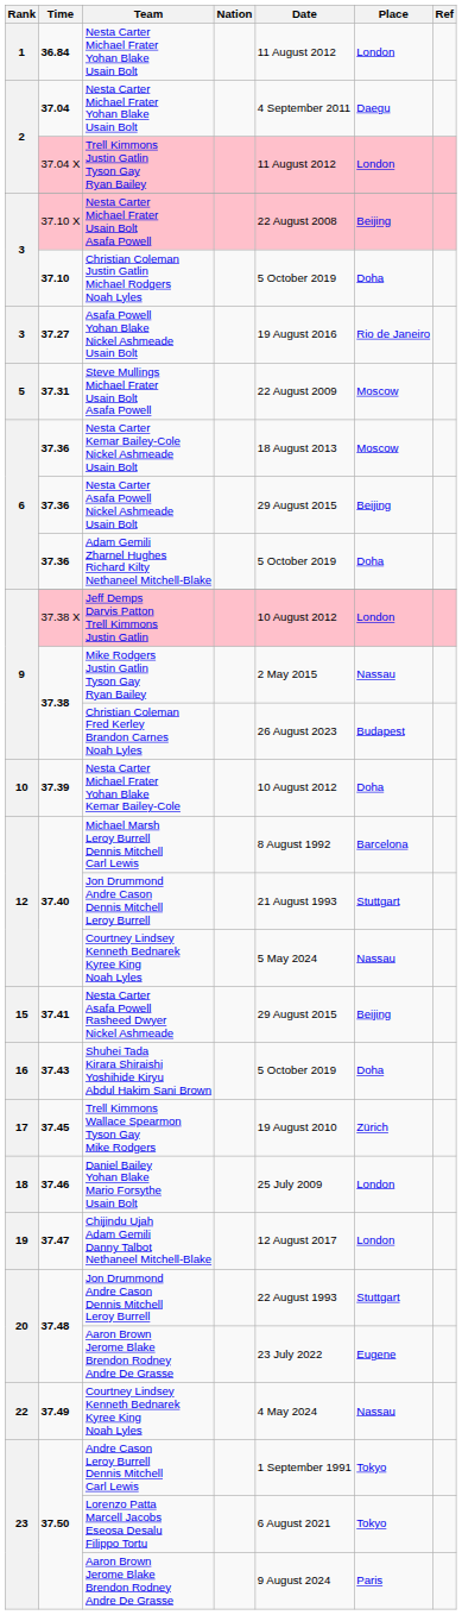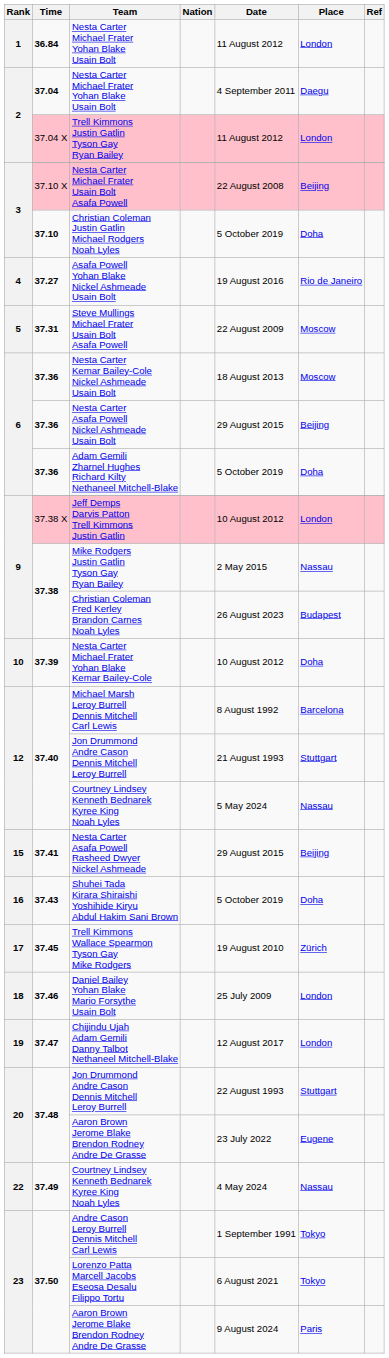 <table class="wikitable">
 <tr>
 <th>Rank</th>
 <th>Time</th>
 <th>Team</th>
 <th>Nation</th>
 <th>Date</th>
 <th>Place</th>
 <th>Ref</th>
 </tr>
 <tr>
 <th>1</th>
 <td><strong>36.84</strong></td>
 <td><a href='#'>Nesta Carter</a><br><a href='#'>Michael Frater</a><br><a href='#'>Yohan Blake</a><br><a href='#'>Usain Bolt</a></td>
 <td></td>
 <td>11 August 2012</td>
 <td><a href='#'>London</a></td>
 <td></td>
 </tr>
 <tr>
 <th rowspan=2>2</th>
 <td><strong>37.04</strong></td>
 <td><a href='#'>Nesta Carter</a><br><a href='#'>Michael Frater</a><br><a href='#'>Yohan Blake</a><br><a href='#'>Usain Bolt</a></td>
 <td></td>
 <td>4 September 2011</td>
 <td><a href='#'>Daegu</a></td>
 <td></td>
 </tr>
 <tr style="background:pink">
 <td>37.04 X</td>
 <td><a href='#'>Trell Kimmons</a><br><a href='#'>Justin Gatlin</a><br><a href='#'>Tyson Gay</a><br><a href='#'>Ryan Bailey</a></td>
 <td></td>
 <td>11 August 2012</td>
 <td><a href='#'>London</a></td>
 <td align=center></td>
 </tr>
 <tr>
 <th rowspan=3>3</th>
 </tr>
 <tr style="background:pink">
 <td>37.10 X</td>
 <td><a href='#'>Nesta Carter</a><br><a href='#'>Michael Frater</a><br><a href='#'>Usain Bolt</a><br><a href='#'>Asafa Powell</a></td>
 <td></td>
 <td>22 August 2008</td>
 <td><a href='#'>Beijing</a></td>
 <td align=center></td>
 </tr>
 <tr>
 <td><strong>37.10</strong></td>
 <td><a href='#'>Christian Coleman</a><br><a href='#'>Justin Gatlin</a><br><a href='#'>Michael Rodgers</a><br><a href='#'>Noah Lyles</a></td>
 <td></td>
 <td>5 October 2019</td>
 <td><a href='#'>Doha</a></td>
 <td></td>
 </tr>
 <tr>
-<th>3</th>
+<th>4</th>
 <td><strong>37.27</strong></td>
 <td><a href='#'>Asafa Powell</a><br><a href='#'>Yohan Blake</a><br><a href='#'>Nickel Ashmeade</a><br><a href='#'>Usain Bolt</a></td>
 <td></td>
 <td>19 August 2016</td>
 <td><a href='#'>Rio de Janeiro</a></td>
 <td></td>
 </tr>
 <tr>
 <th>5</th>
 <td><strong>37.31</strong></td>
 <td><a href='#'>Steve Mullings</a><br><a href='#'>Michael Frater</a><br><a href='#'>Usain Bolt</a><br><a href='#'>Asafa Powell</a></td>
 <td></td>
 <td>22 August 2009</td>
 <td><a href='#'>Moscow</a></td>
 <td></td>
 </tr>
 <tr>
 <th rowspan=3>6</th>
 <td><strong>37.36</strong></td>
 <td><a href='#'>Nesta Carter</a><br><a href='#'>Kemar Bailey-Cole</a><br><a href='#'>Nickel Ashmeade</a><br><a href='#'>Usain Bolt</a></td>
 <td></td>
 <td>18 August 2013</td>
 <td><a href='#'>Moscow</a></td>
 <td></td>
 </tr>
 <tr>
 <td><strong>37.36</strong></td>
 <td><a href='#'>Nesta Carter</a><br><a href='#'>Asafa Powell</a><br><a href='#'>Nickel Ashmeade</a><br><a href='#'>Usain Bolt</a></td>
 <td></td>
 <td>29 August 2015</td>
 <td><a href='#'>Beijing</a></td>
 <td></td>
 </tr>
 <tr>
 <td><strong>37.36</strong></td>
 <td><a href='#'>Adam Gemili</a><br><a href='#'>Zharnel Hughes</a><br><a href='#'>Richard Kilty</a><br><a href='#'>Nethaneel Mitchell-Blake</a></td>
 <td></td>
 <td>5 October 2019</td>
 <td><a href='#'>Doha</a></td>
 <td></td>
 </tr>
 <tr>
 <th rowspan="4">9</th>
 </tr>
 <tr style="background:pink">
 <td>37.38 X</td>
 <td><a href='#'>Jeff Demps</a><br><a href='#'>Darvis Patton</a><br><a href='#'>Trell Kimmons</a><br><a href='#'>Justin Gatlin</a></td>
 <td></td>
 <td>10 August 2012</td>
 <td><a href='#'>London</a></td>
 <td align=center></td>
 </tr>
 <tr>
 <td rowspan="2"><strong>37.38</strong></td>
 <td><a href='#'>Mike Rodgers</a><br><a href='#'>Justin Gatlin</a><br><a href='#'>Tyson Gay</a><br><a href='#'>Ryan Bailey</a></td>
 <td></td>
 <td>2 May 2015</td>
 <td><a href='#'>Nassau</a></td>
 <td></td>
 </tr>
 <tr>
 <td><a href='#'>Christian Coleman</a><br><a href='#'>Fred Kerley</a><br><a href='#'>Brandon Carnes</a><br><a href='#'>Noah Lyles</a></td>
 <td></td>
 <td>26 August 2023</td>
 <td><a href='#'>Budapest</a></td>
 <td></td>
 </tr>
 <tr>
 <th>10</th>
 <td><strong>37.39</strong></td>
 <td><a href='#'>Nesta Carter</a><br><a href='#'>Michael Frater</a><br><a href='#'>Yohan Blake</a><br><a href='#'>Kemar Bailey-Cole</a></td>
 <td></td>
 <td>10 August 2012</td>
 <td><a href='#'>Doha</a></td>
 <td></td>
 </tr>
 <tr>
 <th rowspan="3">12</th>
 <td rowspan="3"><strong>37.40</strong></td>
 <td><a href='#'>Michael Marsh</a><br><a href='#'>Leroy Burrell</a><br><a href='#'>Dennis Mitchell</a><br><a href='#'>Carl Lewis</a></td>
 <td></td>
 <td>8 August 1992</td>
 <td><a href='#'>Barcelona</a></td>
 <td></td>
 </tr>
 <tr>
 <td><a href='#'>Jon Drummond</a><br><a href='#'>Andre Cason</a><br><a href='#'>Dennis Mitchell</a><br><a href='#'>Leroy Burrell</a></td>
 <td></td>
 <td>21 August 1993</td>
 <td><a href='#'>Stuttgart</a></td>
 <td></td>
 </tr>
 <tr>
 <td><a href='#'>Courtney Lindsey</a><br><a href='#'>Kenneth Bednarek</a><br><a href='#'>Kyree King</a><br><a href='#'>Noah Lyles</a></td>
 <td></td>
 <td>5 May 2024</td>
 <td><a href='#'>Nassau</a></td>
 <td></td>
 </tr>
 <tr>
 <th>15</th>
 <td><strong>37.41</strong></td>
 <td><a href='#'>Nesta Carter</a><br><a href='#'>Asafa Powell</a><br><a href='#'>Rasheed Dwyer</a><br><a href='#'>Nickel Ashmeade</a></td>
 <td></td>
 <td>29 August 2015</td>
 <td><a href='#'>Beijing</a></td>
 <td></td>
 </tr>
 <tr>
 <th>16</th>
 <td><strong>37.43</strong></td>
 <td><a href='#'>Shuhei Tada</a><br><a href='#'>Kirara Shiraishi</a><br><a href='#'>Yoshihide Kiryu</a><br><a href='#'>Abdul Hakim Sani Brown</a></td>
 <td></td>
 <td>5 October 2019</td>
 <td><a href='#'>Doha</a></td>
 <td></td>
 </tr>
 <tr>
 <th>17</th>
 <td><strong>37.45</strong></td>
 <td><a href='#'>Trell Kimmons</a><br><a href='#'>Wallace Spearmon</a><br><a href='#'>Tyson Gay</a><br><a href='#'>Mike Rodgers</a></td>
 <td></td>
 <td>19 August 2010</td>
 <td><a href='#'>Zürich</a></td>
 <td></td>
 </tr>
 <tr>
 <th>18</th>
 <td><strong>37.46</strong></td>
 <td><a href='#'>Daniel Bailey</a><br><a href='#'>Yohan Blake</a><br><a href='#'>Mario Forsythe</a><br><a href='#'>Usain Bolt</a></td>
 <td><br><br><br></td>
 <td>25 July 2009</td>
 <td><a href='#'>London</a></td>
 <td></td>
 </tr>
 <tr>
 <th>19</th>
 <td><strong>37.47</strong></td>
 <td><a href='#'>Chijindu Ujah</a><br><a href='#'>Adam Gemili</a><br><a href='#'>Danny Talbot</a><br><a href='#'>Nethaneel Mitchell-Blake</a></td>
 <td></td>
 <td>12 August 2017</td>
 <td><a href='#'>London</a></td>
 <td></td>
 </tr>
 <tr>
 <th rowspan="2">20</th>
 <td rowspan="2"><strong>37.48</strong></td>
 <td><a href='#'>Jon Drummond</a><br><a href='#'>Andre Cason</a><br><a href='#'>Dennis Mitchell</a><br><a href='#'>Leroy Burrell</a></td>
 <td></td>
 <td>22 August 1993</td>
 <td><a href='#'>Stuttgart</a></td>
 <td></td>
 </tr>
 <tr>
 <td><a href='#'>Aaron Brown</a><br><a href='#'>Jerome Blake</a><br><a href='#'>Brendon Rodney</a><br><a href='#'>Andre De Grasse</a></td>
 <td></td>
 <td>23 July 2022</td>
 <td><a href='#'>Eugene</a></td>
 <td></td>
 </tr>
 <tr>
 <th>22</th>
 <td><strong>37.49</strong></td>
 <td><a href='#'>Courtney Lindsey</a><br><a href='#'>Kenneth Bednarek</a><br><a href='#'>Kyree King</a><br><a href='#'>Noah Lyles</a></td>
 <td></td>
 <td>4 May 2024</td>
 <td><a href='#'>Nassau</a></td>
 <td></td>
 </tr>
 <tr>
 <th rowspan="3">23</th>
 <td rowspan="3"><strong>37.50</strong></td>
 <td><a href='#'>Andre Cason</a><br><a href='#'>Leroy Burrell</a><br><a href='#'>Dennis Mitchell</a><br><a href='#'>Carl Lewis</a></td>
 <td></td>
 <td>1 September 1991</td>
 <td><a href='#'>Tokyo</a></td>
 <td></td>
 </tr>
 <tr>
 <td><a href='#'>Lorenzo Patta</a><br><a href='#'>Marcell Jacobs</a><br><a href='#'>Eseosa Desalu</a><br><a href='#'>Filippo Tortu</a></td>
 <td></td>
 <td>6 August 2021</td>
 <td><a href='#'>Tokyo</a></td>
 <td></td>
 </tr>
 <tr>
 <td><a href='#'>Aaron Brown</a><br><a href='#'>Jerome Blake</a><br><a href='#'>Brendon Rodney</a><br><a href='#'>Andre De Grasse</a></td>
 <td></td>
 <td>9 August 2024</td>
 <td><a href='#'>Paris</a></td>
 <td></td>
 </tr>
 </table>
